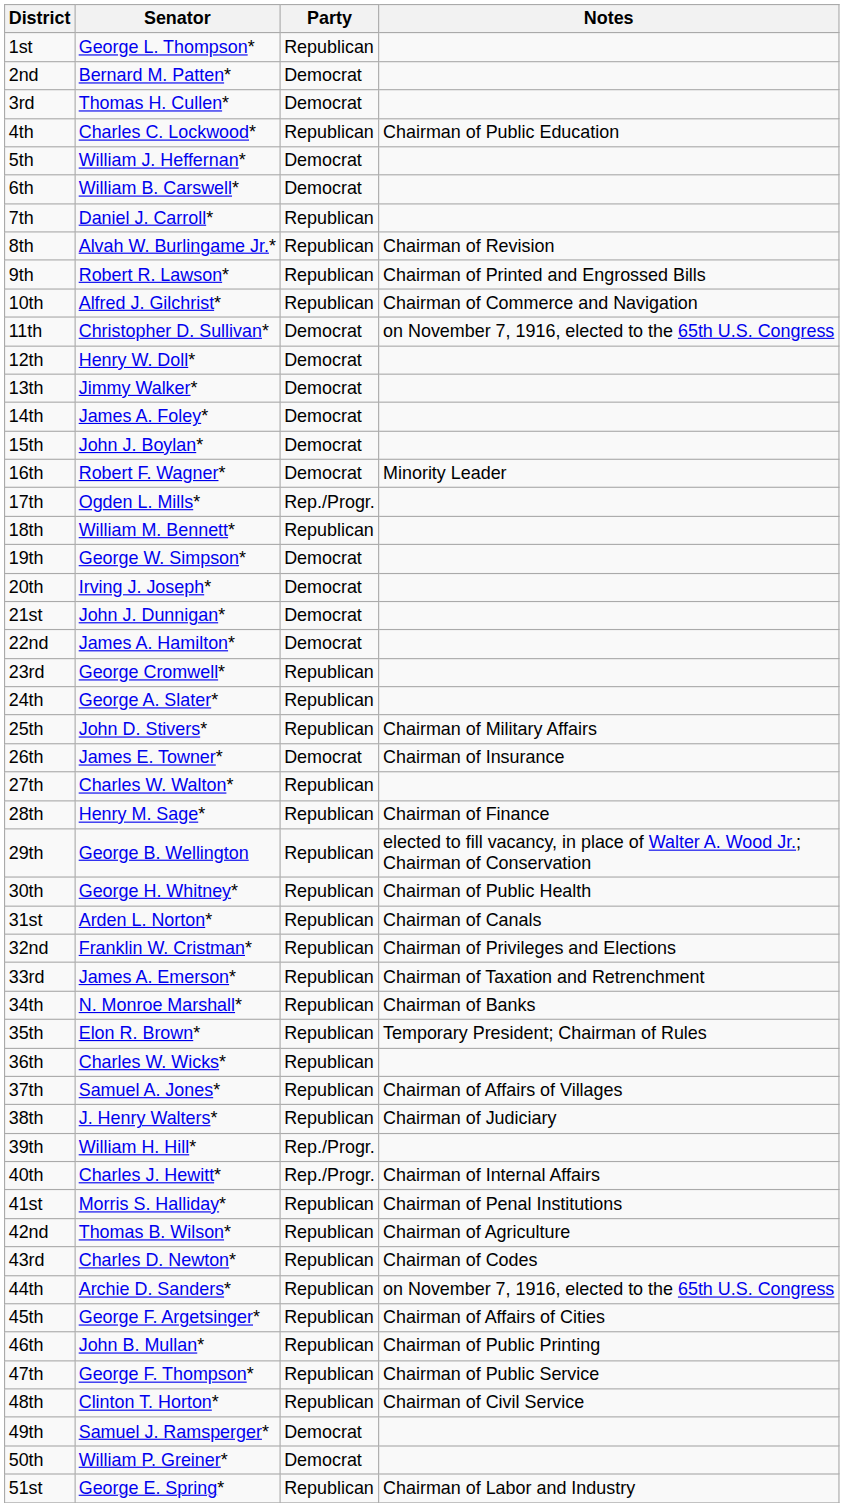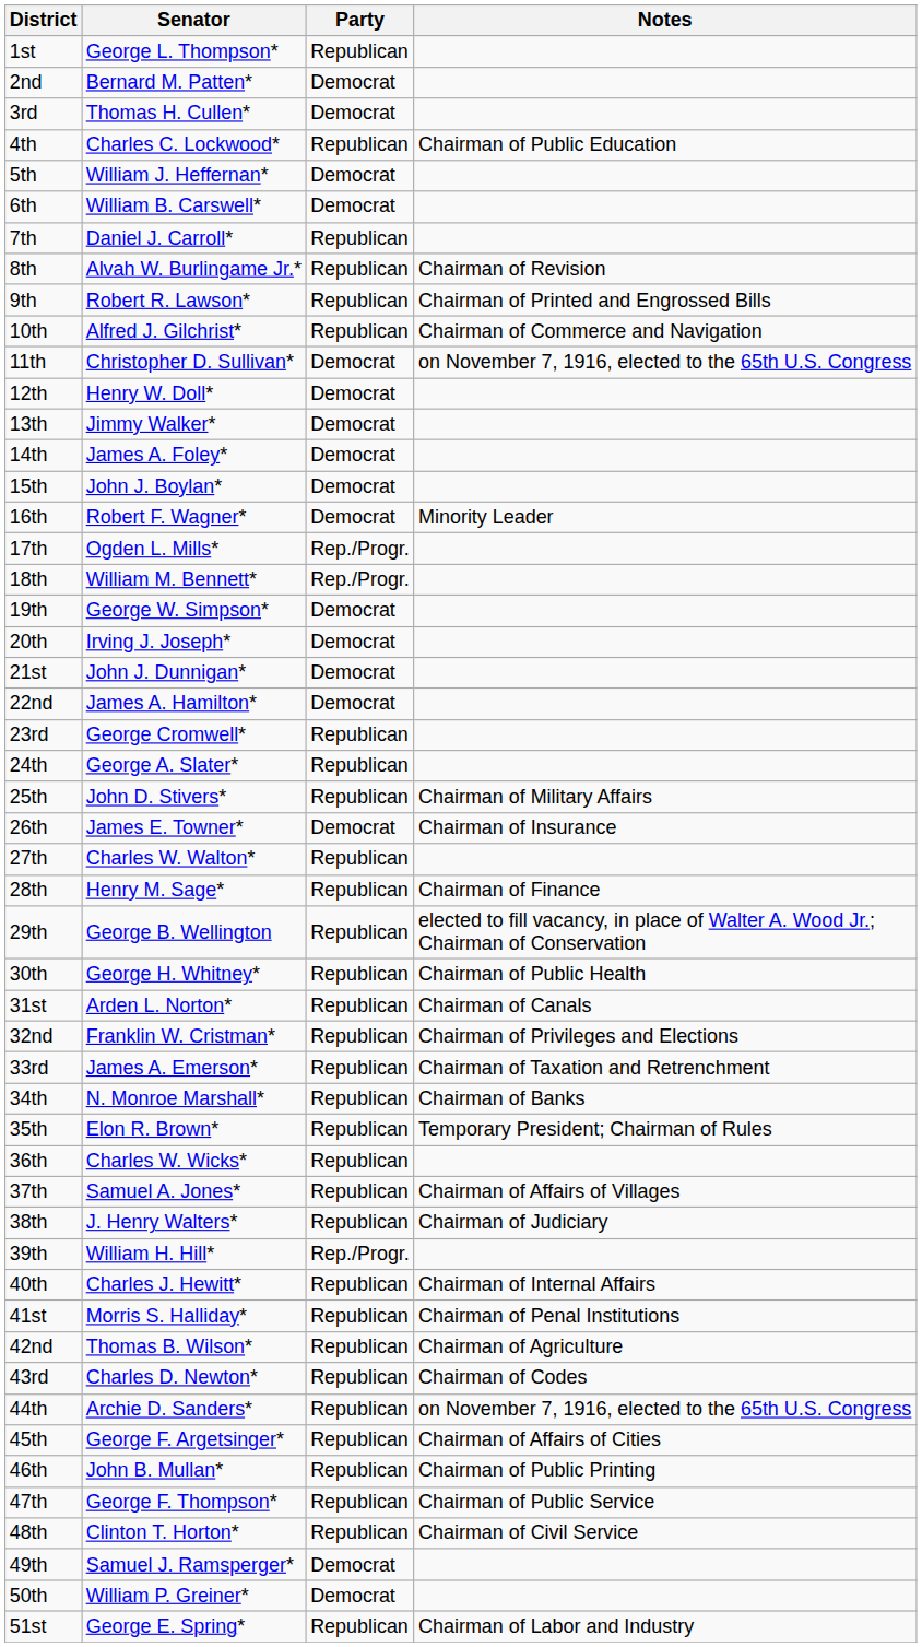 <table class=wikitable>
 <tr>
 <th>District</th>
 <th>Senator</th>
 <th>Party</th>
 <th>Notes</th>
 </tr>
 <tr>
 <td>1st</td>
 <td><a href='#'>George L. Thompson</a>*</td>
 <td>Republican</td>
 <td></td>
 </tr>
 <tr>
 <td>2nd</td>
 <td><a href='#'>Bernard M. Patten</a>*</td>
 <td>Democrat</td>
 <td></td>
 </tr>
 <tr>
 <td>3rd</td>
 <td><a href='#'>Thomas H. Cullen</a>*</td>
 <td>Democrat</td>
 <td></td>
 </tr>
 <tr>
 <td>4th</td>
 <td><a href='#'>Charles C. Lockwood</a>*</td>
 <td>Republican</td>
 <td>Chairman of Public Education</td>
 </tr>
 <tr>
 <td>5th</td>
 <td><a href='#'>William J. Heffernan</a>*</td>
 <td>Democrat</td>
 <td></td>
 </tr>
 <tr>
 <td>6th</td>
 <td><a href='#'>William B. Carswell</a>*</td>
 <td>Democrat</td>
 <td></td>
 </tr>
 <tr>
 <td>7th</td>
 <td><a href='#'>Daniel J. Carroll</a>*</td>
 <td>Republican</td>
 <td></td>
 </tr>
 <tr>
 <td>8th</td>
 <td><a href='#'>Alvah W. Burlingame Jr.</a>*</td>
 <td>Republican</td>
 <td>Chairman of Revision</td>
 </tr>
 <tr>
 <td>9th</td>
 <td><a href='#'>Robert R. Lawson</a>*</td>
 <td>Republican</td>
 <td>Chairman of Printed and Engrossed Bills</td>
 </tr>
 <tr>
 <td>10th</td>
 <td><a href='#'>Alfred J. Gilchrist</a>*</td>
 <td>Republican</td>
 <td>Chairman of Commerce and Navigation</td>
 </tr>
 <tr>
 <td>11th</td>
 <td><a href='#'>Christopher D. Sullivan</a>*</td>
 <td>Democrat</td>
 <td>on November 7, 1916, elected to the <a href='#'>65th U.S. Congress</a></td>
 </tr>
 <tr>
 <td>12th</td>
 <td><a href='#'>Henry W. Doll</a>*</td>
 <td>Democrat</td>
 <td></td>
 </tr>
 <tr>
 <td>13th</td>
 <td><a href='#'>Jimmy Walker</a>*</td>
 <td>Democrat</td>
 <td></td>
 </tr>
 <tr>
 <td>14th</td>
 <td><a href='#'>James A. Foley</a>*</td>
 <td>Democrat</td>
 <td></td>
 </tr>
 <tr>
 <td>15th</td>
 <td><a href='#'>John J. Boylan</a>*</td>
 <td>Democrat</td>
 <td></td>
 </tr>
 <tr>
 <td>16th</td>
 <td><a href='#'>Robert F. Wagner</a>*</td>
 <td>Democrat</td>
 <td>Minority Leader</td>
 </tr>
 <tr>
 <td>17th</td>
 <td><a href='#'>Ogden L. Mills</a>*</td>
 <td>Rep./Progr.</td>
 <td></td>
 </tr>
 <tr>
 <td>18th</td>
 <td><a href='#'>William M. Bennett</a>*</td>
-<td>Republican</td>
+<td>Rep./Progr.</td>
 <td></td>
 </tr>
 <tr>
 <td>19th</td>
 <td><a href='#'>George W. Simpson</a>*</td>
 <td>Democrat</td>
 <td></td>
 </tr>
 <tr>
 <td>20th</td>
 <td><a href='#'>Irving J. Joseph</a>*</td>
 <td>Democrat</td>
 <td></td>
 </tr>
 <tr>
 <td>21st</td>
 <td><a href='#'>John J. Dunnigan</a>*</td>
 <td>Democrat</td>
 <td></td>
 </tr>
 <tr>
 <td>22nd</td>
 <td><a href='#'>James A. Hamilton</a>*</td>
 <td>Democrat</td>
 <td></td>
 </tr>
 <tr>
 <td>23rd</td>
 <td><a href='#'>George Cromwell</a>*</td>
 <td>Republican</td>
 <td></td>
 </tr>
 <tr>
 <td>24th</td>
 <td><a href='#'>George A. Slater</a>*</td>
 <td>Republican</td>
 <td></td>
 </tr>
 <tr>
 <td>25th</td>
 <td><a href='#'>John D. Stivers</a>*</td>
 <td>Republican</td>
 <td>Chairman of Military Affairs</td>
 </tr>
 <tr>
 <td>26th</td>
 <td><a href='#'>James E. Towner</a>*</td>
 <td>Democrat</td>
 <td>Chairman of Insurance</td>
 </tr>
 <tr>
 <td>27th</td>
 <td><a href='#'>Charles W. Walton</a>*</td>
 <td>Republican</td>
 <td></td>
 </tr>
 <tr>
 <td>28th</td>
 <td><a href='#'>Henry M. Sage</a>*</td>
 <td>Republican</td>
 <td>Chairman of Finance</td>
 </tr>
 <tr>
 <td>29th</td>
 <td><a href='#'>George B. Wellington</a></td>
 <td>Republican</td>
 <td>elected to fill vacancy, in place of <a href='#'>Walter A. Wood Jr.</a>; <br>Chairman of Conservation</td>
 </tr>
 <tr>
 <td>30th</td>
 <td><a href='#'>George H. Whitney</a>*</td>
 <td>Republican</td>
 <td>Chairman of Public Health</td>
 </tr>
 <tr>
 <td>31st</td>
 <td><a href='#'>Arden L. Norton</a>*</td>
 <td>Republican</td>
 <td>Chairman of Canals</td>
 </tr>
 <tr>
 <td>32nd</td>
 <td><a href='#'>Franklin W. Cristman</a>*</td>
 <td>Republican</td>
 <td>Chairman of Privileges and Elections</td>
 </tr>
 <tr>
 <td>33rd</td>
 <td><a href='#'>James A. Emerson</a>*</td>
 <td>Republican</td>
 <td>Chairman of Taxation and Retrenchment</td>
 </tr>
 <tr>
 <td>34th</td>
 <td><a href='#'>N. Monroe Marshall</a>*</td>
 <td>Republican</td>
 <td>Chairman of Banks</td>
 </tr>
 <tr>
 <td>35th</td>
 <td><a href='#'>Elon R. Brown</a>*</td>
 <td>Republican</td>
 <td>Temporary President; Chairman of Rules</td>
 </tr>
 <tr>
 <td>36th</td>
 <td><a href='#'>Charles W. Wicks</a>*</td>
 <td>Republican</td>
 <td></td>
 </tr>
 <tr>
 <td>37th</td>
 <td><a href='#'>Samuel A. Jones</a>*</td>
 <td>Republican</td>
 <td>Chairman of Affairs of Villages</td>
 </tr>
 <tr>
 <td>38th</td>
 <td><a href='#'>J. Henry Walters</a>*</td>
 <td>Republican</td>
 <td>Chairman of Judiciary</td>
 </tr>
 <tr>
 <td>39th</td>
 <td><a href='#'>William H. Hill</a>*</td>
 <td>Rep./Progr.</td>
 <td></td>
 </tr>
 <tr>
 <td>40th</td>
 <td><a href='#'>Charles J. Hewitt</a>*</td>
-<td>Rep./Progr.</td>
+<td>Republican</td>
 <td>Chairman of Internal Affairs</td>
 </tr>
 <tr>
 <td>41st</td>
 <td><a href='#'>Morris S. Halliday</a>*</td>
 <td>Republican</td>
 <td>Chairman of Penal Institutions</td>
 </tr>
 <tr>
 <td>42nd</td>
 <td><a href='#'>Thomas B. Wilson</a>*</td>
 <td>Republican</td>
 <td>Chairman of Agriculture</td>
 </tr>
 <tr>
 <td>43rd</td>
 <td><a href='#'>Charles D. Newton</a>*</td>
 <td>Republican</td>
 <td>Chairman of Codes</td>
 </tr>
 <tr>
 <td>44th</td>
 <td><a href='#'>Archie D. Sanders</a>*</td>
 <td>Republican</td>
 <td>on November 7, 1916, elected to the <a href='#'>65th U.S. Congress</a></td>
 </tr>
 <tr>
 <td>45th</td>
 <td><a href='#'>George F. Argetsinger</a>*</td>
 <td>Republican</td>
 <td>Chairman of Affairs of Cities</td>
 </tr>
 <tr>
 <td>46th</td>
 <td><a href='#'>John B. Mullan</a>*</td>
 <td>Republican</td>
 <td>Chairman of Public Printing</td>
 </tr>
 <tr>
 <td>47th</td>
 <td><a href='#'>George F. Thompson</a>*</td>
 <td>Republican</td>
 <td>Chairman of Public Service</td>
 </tr>
 <tr>
 <td>48th</td>
 <td><a href='#'>Clinton T. Horton</a>*</td>
 <td>Republican</td>
 <td>Chairman of Civil Service</td>
 </tr>
 <tr>
 <td>49th</td>
 <td><a href='#'>Samuel J. Ramsperger</a>*</td>
 <td>Democrat</td>
 <td></td>
 </tr>
 <tr>
 <td>50th</td>
 <td><a href='#'>William P. Greiner</a>*</td>
 <td>Democrat</td>
 <td></td>
 </tr>
 <tr>
 <td>51st</td>
 <td><a href='#'>George E. Spring</a>*</td>
 <td>Republican</td>
 <td>Chairman of Labor and Industry</td>
 </tr>
 <tr>
 </tr>
 </table>
